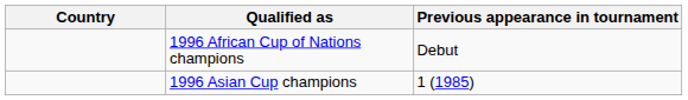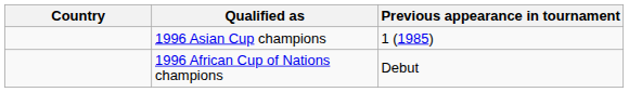 <table class="wikitable sortable" style="text-align:left;">
 <tr>
 <th style="width:160px;">Country</th>
 <th style="width:250px;">Qualified as</th>
 <th>Previous appearance in tournament</th>
 </tr>
 <tr>
 <td></td>
+<td><a href='#'>1996 Asian Cup</a> champions</td>
+<td>1 (<a href='#'>1985</a>)</td>
+</tr>
+<tr>
+<td></td>
 <td><a href='#'>1996 African Cup of Nations</a> champions</td>
 <td>Debut</td>
 </tr>
-<tr>
-<td></td>
-<td><a href='#'>1996 Asian Cup</a> champions</td>
-<td>1 (<a href='#'>1985</a>)</td>
-</tr>
 </table>
